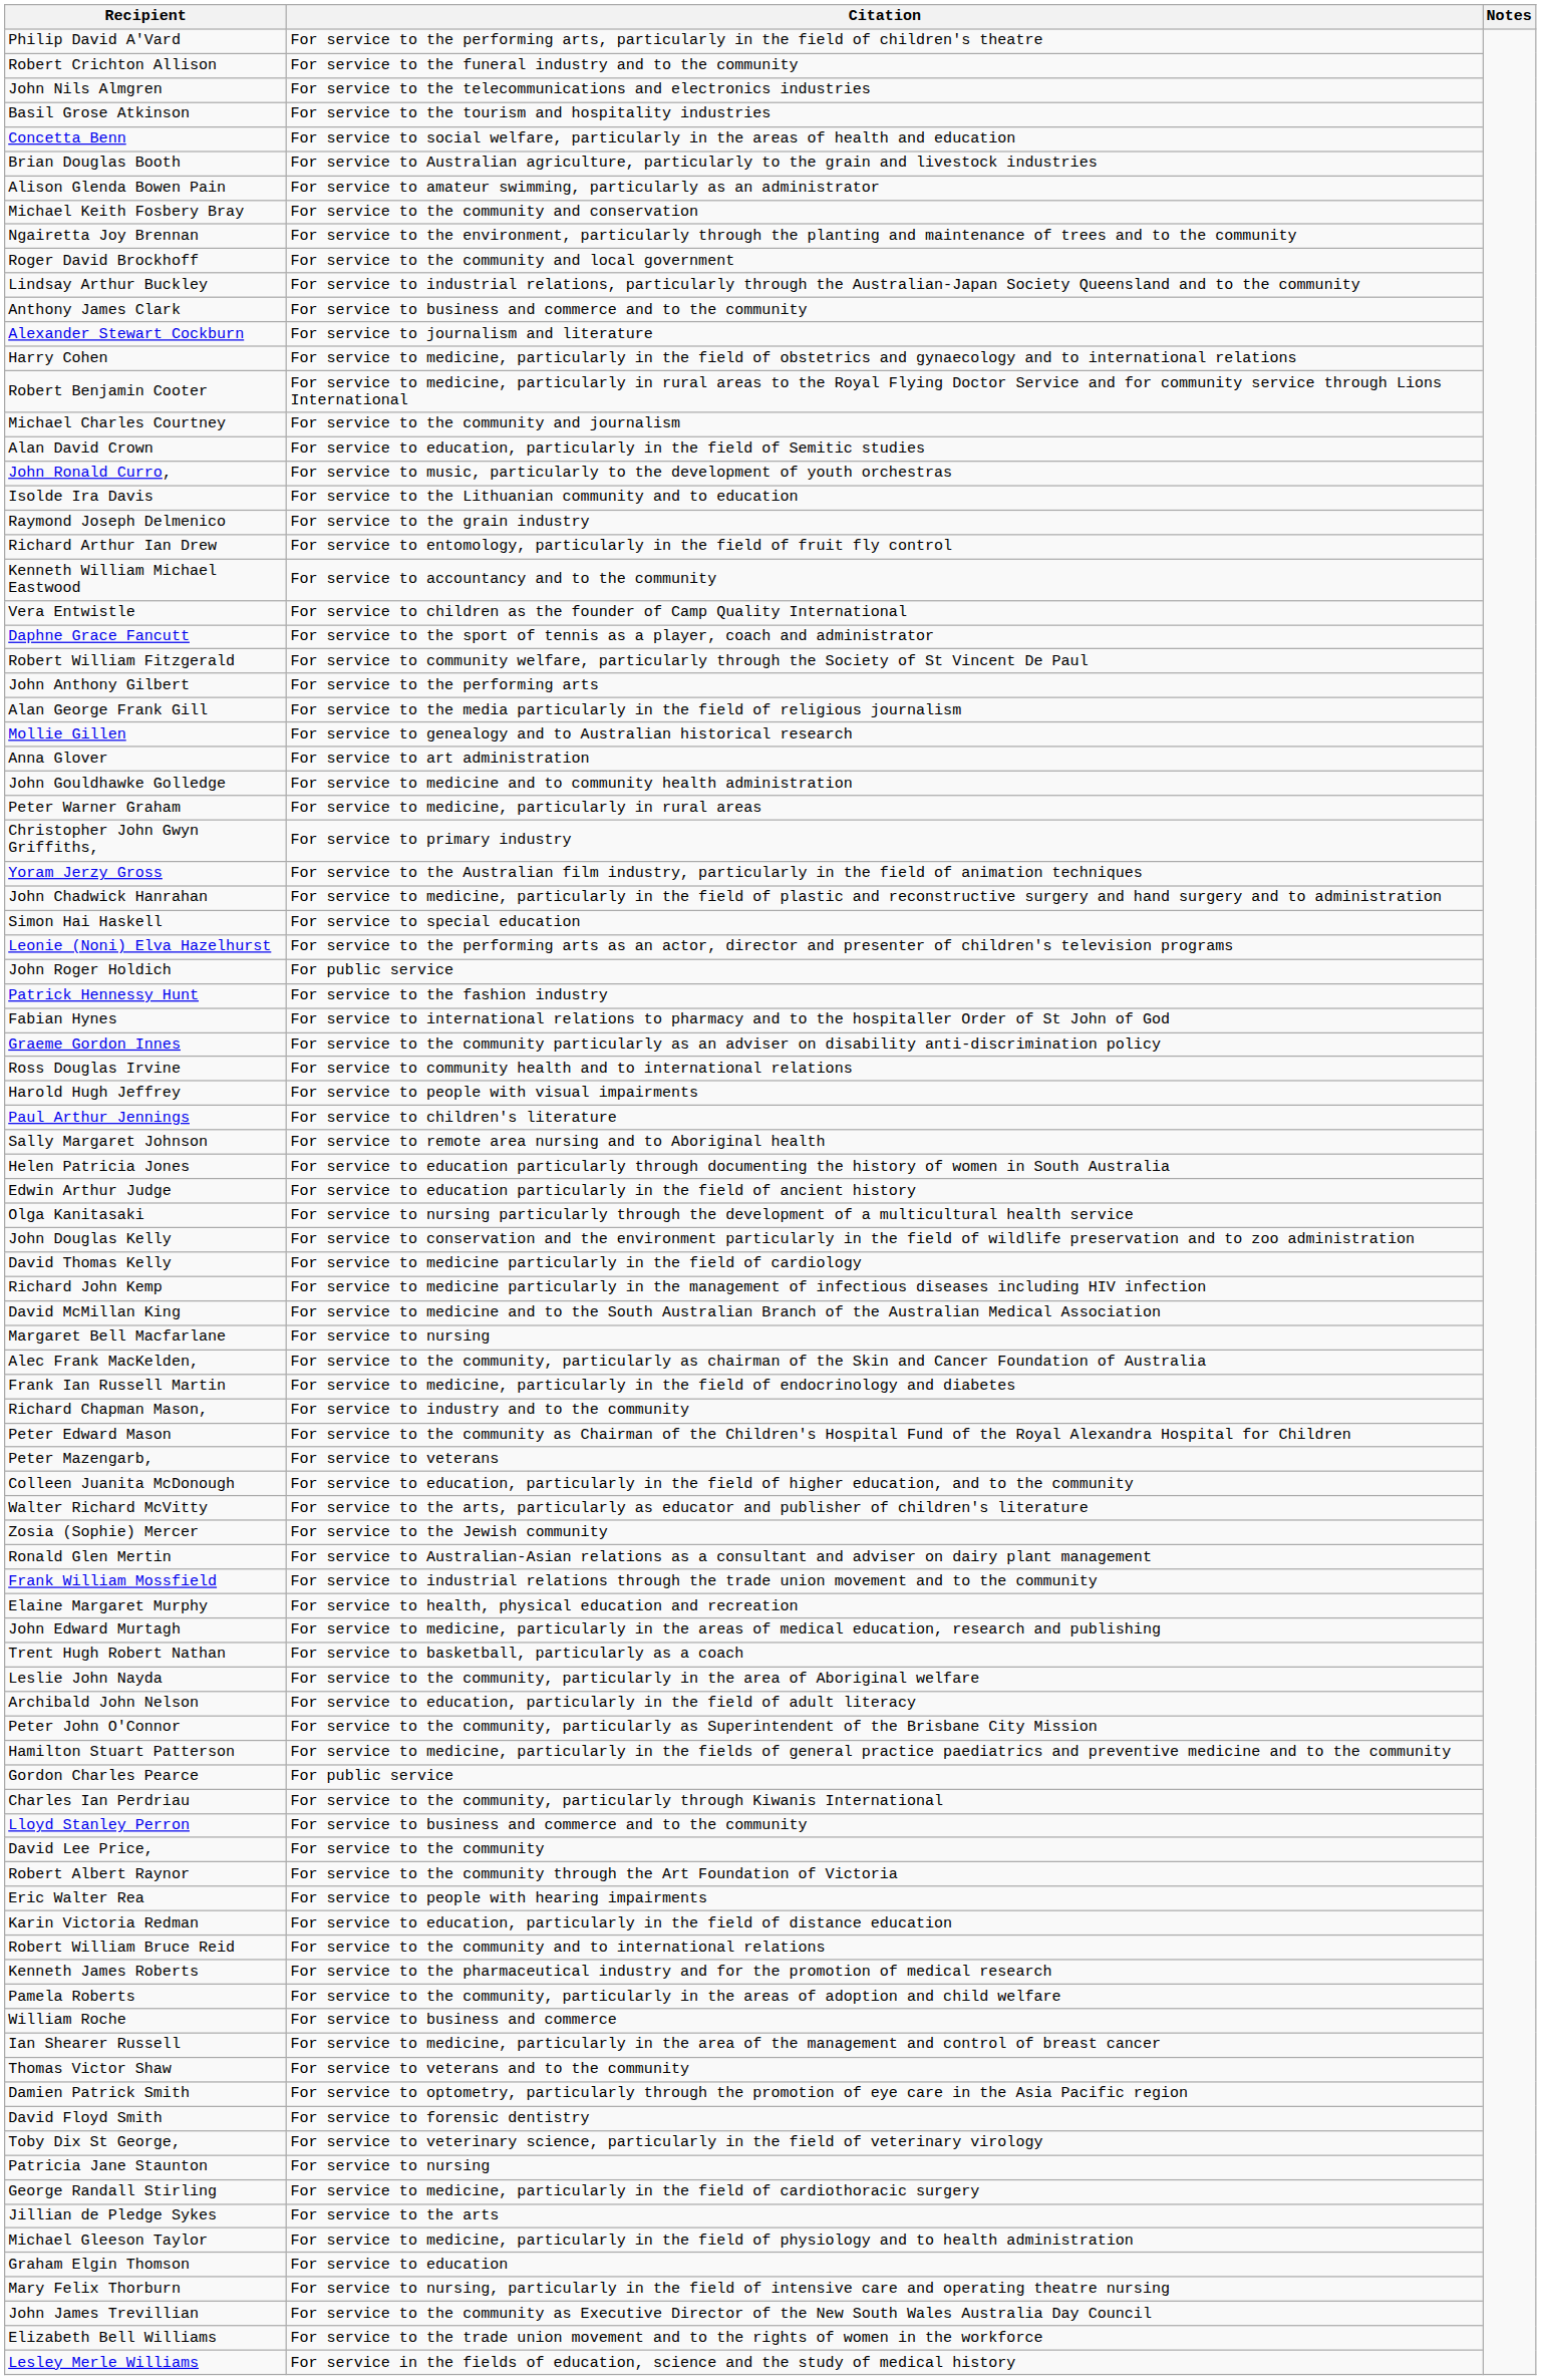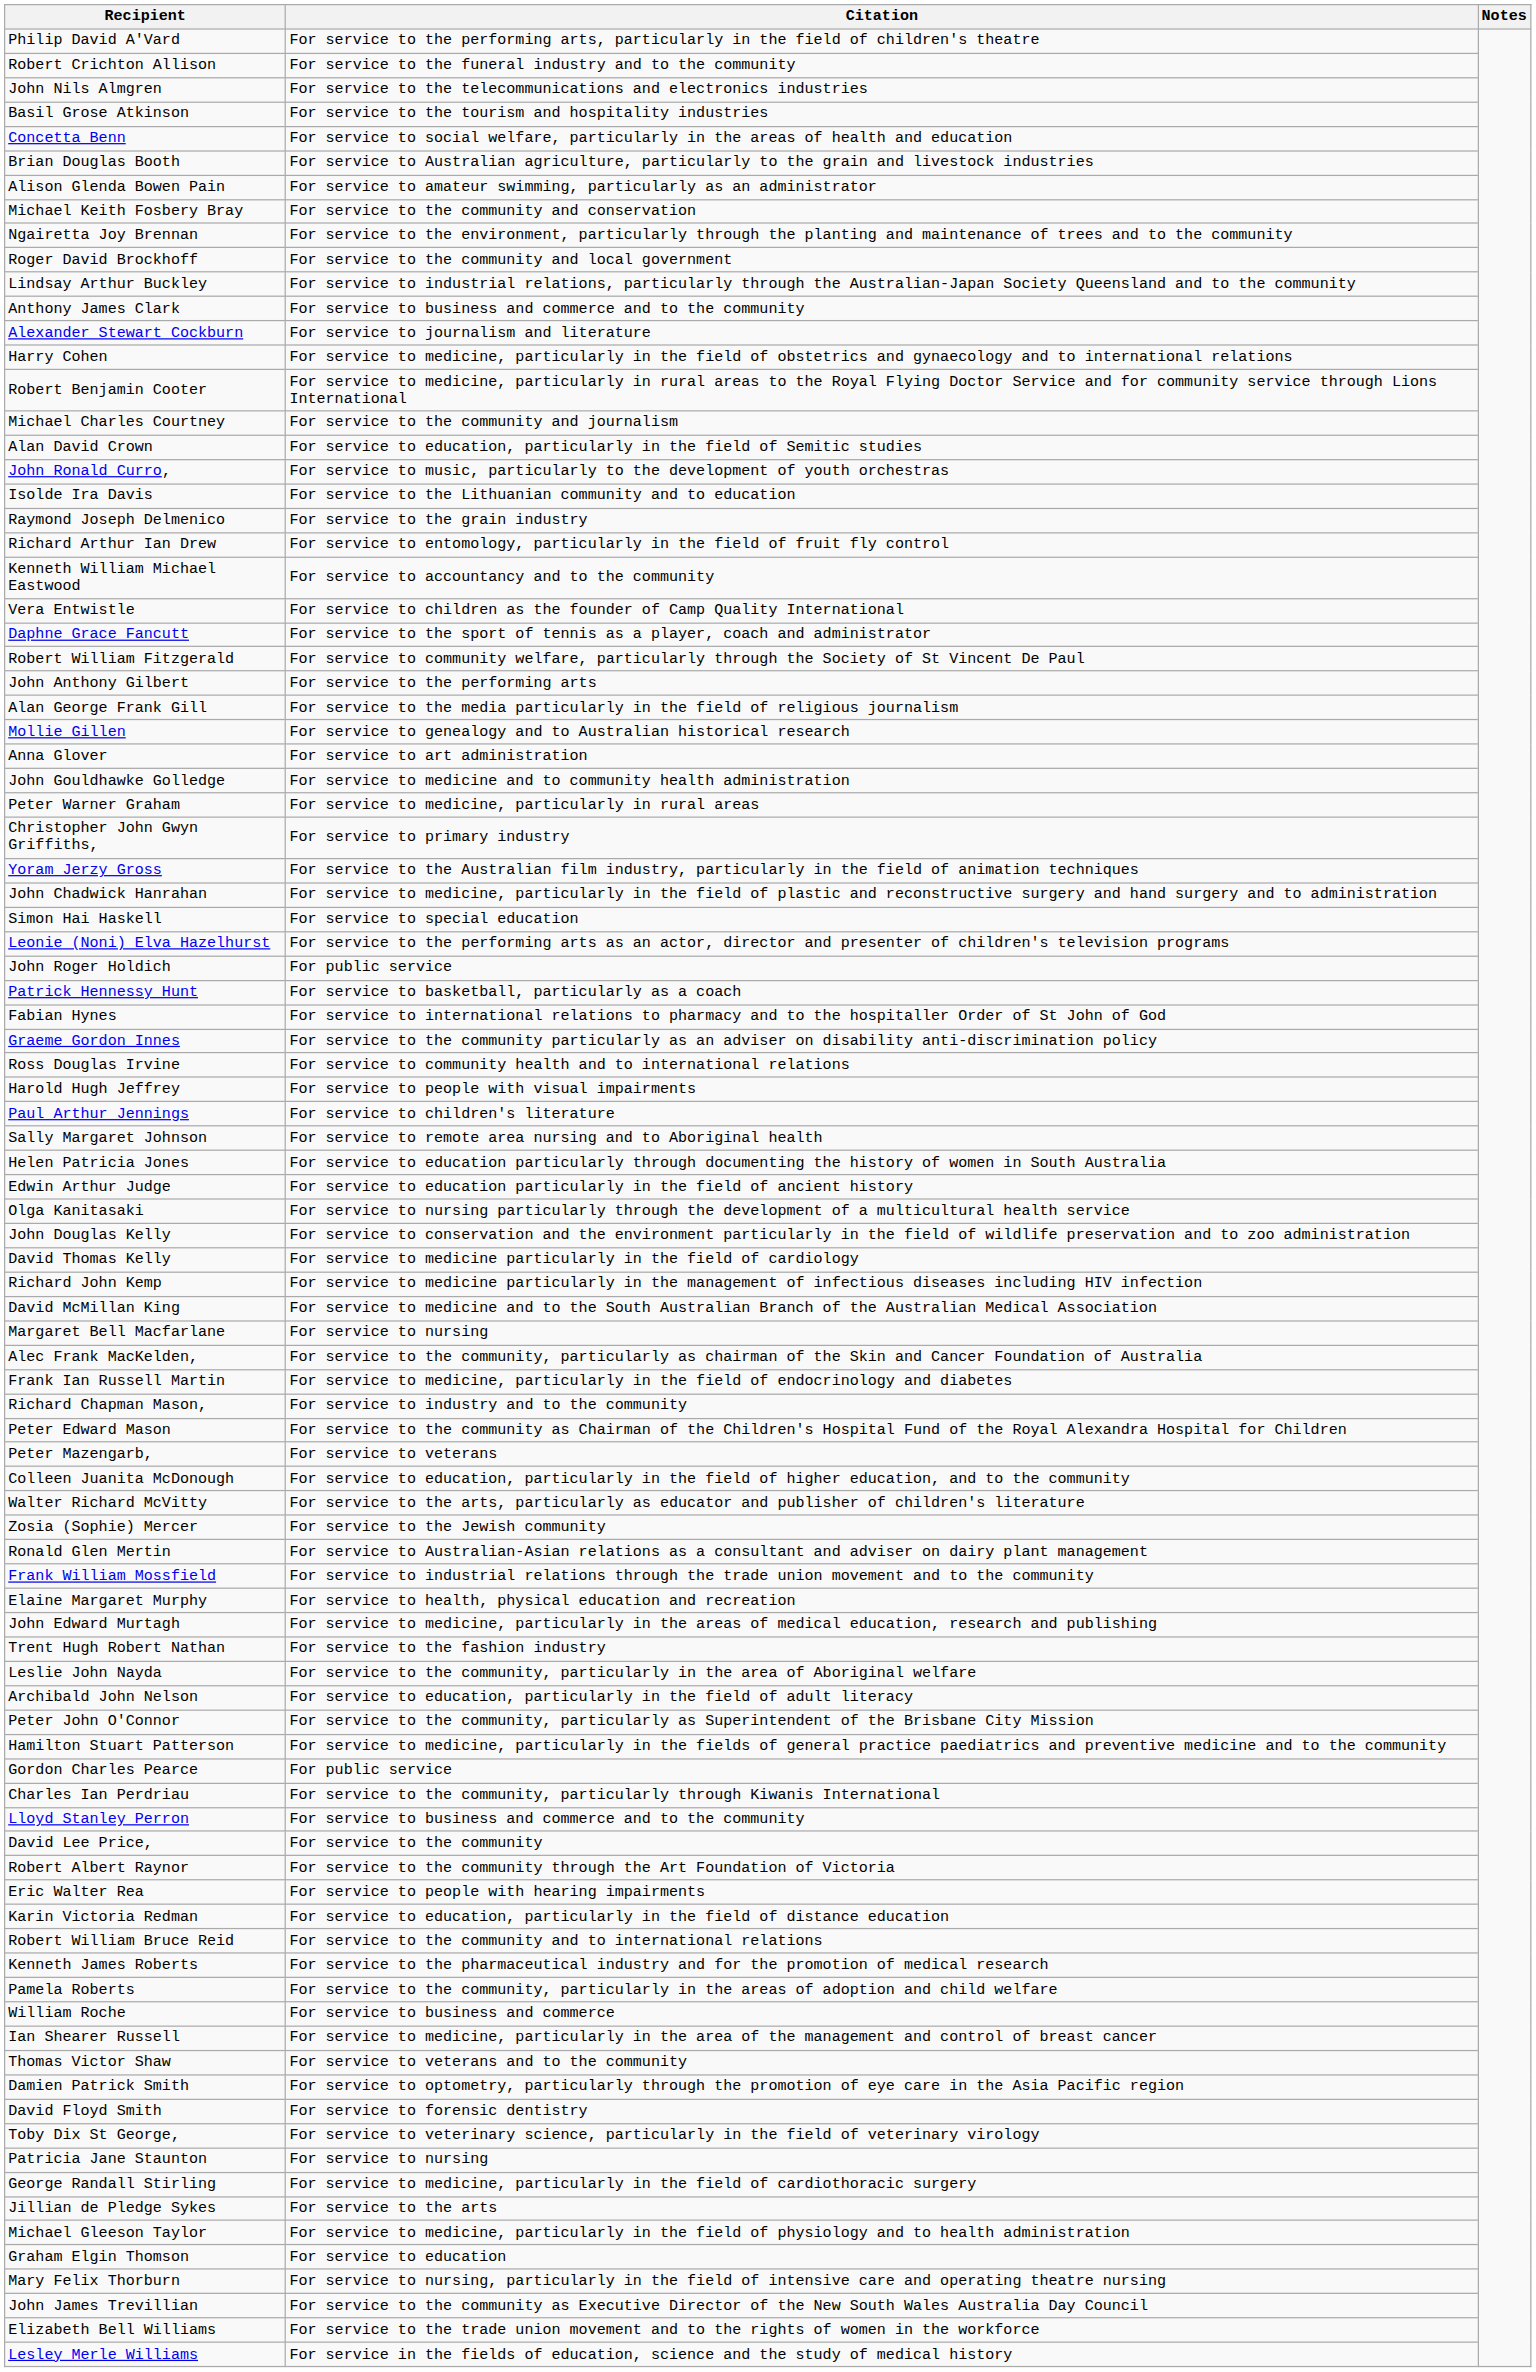 <table class="wikitable" style="font-size:95%;">
 <tr>
 <th>Recipient</th>
 <th>Citation</th>
 <th>Notes</th>
 </tr>
 <tr>
 <td>Philip David A'Vard</td>
 <td>For service to the performing arts, particularly in the field of children's theatre</td>
 <td rowspan=94></td>
 </tr>
 <tr>
 <td>Robert Crichton Allison</td>
 <td>For service to the funeral industry and to the community</td>
 </tr>
 <tr>
 <td>John Nils Almgren</td>
 <td>For service to the telecommunications and electronics industries</td>
 </tr>
 <tr>
 <td>Basil Grose Atkinson</td>
 <td>For service to the tourism and hospitality industries</td>
 </tr>
 <tr>
 <td><a href='#'>Concetta Benn</a></td>
 <td>For service to social welfare, particularly in the areas of health and education</td>
 </tr>
 <tr>
 <td> Brian Douglas Booth</td>
 <td>For service to Australian agriculture, particularly to the grain and livestock industries</td>
 </tr>
 <tr>
 <td>Alison Glenda Bowen Pain</td>
 <td>For service to amateur swimming, particularly as an administrator</td>
 </tr>
 <tr>
 <td>Michael Keith Fosbery Bray</td>
 <td>For service to the community and conservation</td>
 </tr>
 <tr>
 <td>Ngairetta Joy Brennan</td>
 <td>For service to the environment, particularly through the planting and maintenance of trees and to the community</td>
 </tr>
 <tr>
 <td>Roger David Brockhoff</td>
 <td>For service to the community and local government</td>
 </tr>
 <tr>
 <td>Lindsay Arthur Buckley</td>
 <td>For service to industrial relations, particularly through the Australian-Japan Society Queensland and to the community</td>
 </tr>
 <tr>
 <td>Anthony James Clark</td>
 <td>For service to business and commerce and to the community</td>
 </tr>
 <tr>
 <td><a href='#'>Alexander Stewart Cockburn</a></td>
 <td>For service to journalism and literature</td>
 </tr>
 <tr>
 <td> Harry Cohen</td>
 <td>For service to medicine, particularly in the field of obstetrics and gynaecology and to international relations</td>
 </tr>
 <tr>
 <td> Robert Benjamin Cooter</td>
 <td>For service to medicine, particularly in rural areas to the Royal Flying Doctor Service and for community service through Lions International</td>
 </tr>
 <tr>
 <td>Michael Charles Courtney</td>
 <td>For service to the community and journalism</td>
 </tr>
 <tr>
 <td> Alan David Crown</td>
 <td>For service to education, particularly in the field of Semitic studies</td>
 </tr>
 <tr>
 <td><a href='#'>John Ronald Curro</a>, </td>
 <td>For service to music, particularly to the development of youth orchestras</td>
 </tr>
 <tr>
 <td>Isolde Ira Davis</td>
 <td>For service to the Lithuanian community and to education</td>
 </tr>
 <tr>
 <td>Raymond Joseph Delmenico</td>
 <td>For service to the grain industry</td>
 </tr>
 <tr>
 <td> Richard Arthur Ian Drew</td>
 <td>For service to entomology, particularly in the field of fruit fly control</td>
 </tr>
 <tr>
 <td>Kenneth William Michael Eastwood</td>
 <td>For service to accountancy and to the community</td>
 </tr>
 <tr>
 <td>Vera Entwistle</td>
 <td>For service to children as the founder of Camp Quality International</td>
 </tr>
 <tr>
 <td><a href='#'>Daphne Grace Fancutt</a></td>
 <td>For service to the sport of tennis as a player, coach and administrator</td>
 </tr>
 <tr>
 <td>Robert William Fitzgerald</td>
 <td>For service to community welfare, particularly through the Society of St Vincent De Paul</td>
 </tr>
 <tr>
 <td>John Anthony Gilbert</td>
 <td>For service to the performing arts</td>
 </tr>
 <tr>
 <td>Alan George Frank Gill</td>
 <td>For service to the media particularly in the field of religious journalism</td>
 </tr>
 <tr>
 <td><a href='#'>Mollie Gillen</a></td>
 <td>For service to genealogy and to Australian historical research</td>
 </tr>
 <tr>
 <td>Anna Glover</td>
 <td>For service to art administration</td>
 </tr>
 <tr>
 <td> John Gouldhawke Golledge</td>
 <td>For service to medicine and to community health administration</td>
 </tr>
 <tr>
 <td> Peter Warner Graham</td>
 <td>For service to medicine, particularly in rural areas</td>
 </tr>
 <tr>
 <td> Christopher John Gwyn Griffiths, </td>
 <td>For service to primary industry</td>
 </tr>
 <tr>
 <td><a href='#'>Yoram Jerzy Gross</a></td>
 <td>For service to the Australian film industry, particularly in the field of animation techniques</td>
 </tr>
 <tr>
 <td> John Chadwick Hanrahan</td>
 <td>For service to medicine, particularly in the field of plastic and reconstructive surgery and hand surgery and to administration</td>
 </tr>
 <tr>
 <td> Simon Hai Haskell</td>
 <td>For service to special education</td>
 </tr>
 <tr>
 <td><a href='#'>Leonie (Noni) Elva Hazelhurst</a></td>
 <td>For service to the performing arts as an actor, director and presenter of children's television programs</td>
 </tr>
 <tr>
 <td>John Roger Holdich</td>
 <td>For public service</td>
 </tr>
 <tr>
 <td><a href='#'>Patrick Hennessy Hunt</a></td>
-<td>For service to the fashion industry</td>
+<td>For service to basketball, particularly as a coach</td>
 </tr>
 <tr>
 <td> Fabian Hynes</td>
 <td>For service to international relations to pharmacy and to the hospitaller Order of St John of God</td>
 </tr>
 <tr>
 <td><a href='#'>Graeme Gordon Innes</a></td>
 <td>For service to the community particularly as an adviser on disability anti-discrimination policy</td>
 </tr>
 <tr>
 <td>Ross Douglas Irvine</td>
 <td>For service to community health and to international relations</td>
 </tr>
 <tr>
 <td>Harold Hugh Jeffrey</td>
 <td>For service to people with visual impairments</td>
 </tr>
 <tr>
 <td><a href='#'>Paul Arthur Jennings</a></td>
 <td>For service to children's literature</td>
 </tr>
 <tr>
 <td>Sally Margaret Johnson</td>
 <td>For service to remote area nursing and to Aboriginal health</td>
 </tr>
 <tr>
 <td> Helen Patricia Jones</td>
 <td>For service to education particularly through documenting the history of women in South Australia</td>
 </tr>
 <tr>
 <td> Edwin Arthur Judge</td>
 <td>For service to education particularly in the field of ancient history</td>
 </tr>
 <tr>
 <td>Olga Kanitasaki</td>
 <td>For service to nursing particularly through the development of a multicultural health service</td>
 </tr>
 <tr>
 <td> John Douglas Kelly</td>
 <td>For service to conservation and the environment particularly in the field of wildlife preservation and to zoo administration</td>
 </tr>
 <tr>
 <td> David Thomas Kelly</td>
 <td>For service to medicine particularly in the field of cardiology</td>
 </tr>
 <tr>
 <td> Richard John Kemp</td>
 <td>For service to medicine particularly in the management of infectious diseases including HIV infection</td>
 </tr>
 <tr>
 <td> David McMillan King</td>
 <td>For service to medicine and to the South Australian Branch of the Australian Medical Association</td>
 </tr>
 <tr>
 <td>Margaret Bell Macfarlane</td>
 <td>For service to nursing</td>
 </tr>
 <tr>
 <td>Alec Frank MacKelden, </td>
 <td>For service to the community, particularly as chairman of the Skin and Cancer Foundation of Australia</td>
 </tr>
 <tr>
 <td> Frank Ian Russell Martin</td>
 <td>For service to medicine, particularly in the field of endocrinology and diabetes</td>
 </tr>
 <tr>
 <td>Richard Chapman Mason, </td>
 <td>For service to industry and to the community</td>
 </tr>
 <tr>
 <td>Peter Edward Mason</td>
 <td>For service to the community as Chairman of the Children's Hospital Fund of the Royal Alexandra Hospital for Children</td>
 </tr>
 <tr>
 <td> Peter Mazengarb, </td>
 <td>For service to veterans</td>
 </tr>
 <tr>
 <td> Colleen Juanita McDonough</td>
 <td>For service to education, particularly in the field of higher education, and to the community</td>
 </tr>
 <tr>
 <td>Walter Richard McVitty</td>
 <td>For service to the arts, particularly as educator and publisher of children's literature</td>
 </tr>
 <tr>
 <td>Zosia (Sophie) Mercer</td>
 <td>For service to the Jewish community</td>
 </tr>
 <tr>
 <td>Ronald Glen Mertin</td>
 <td>For service to Australian-Asian relations as a consultant and adviser on dairy plant management</td>
 </tr>
 <tr>
 <td><a href='#'>Frank William Mossfield</a></td>
 <td>For service to industrial relations through the trade union movement and to the community</td>
 </tr>
 <tr>
 <td> Elaine Margaret Murphy</td>
 <td>For service to health, physical education and recreation</td>
 </tr>
 <tr>
 <td> John Edward Murtagh</td>
 <td>For service to medicine, particularly in the areas of medical education, research and publishing</td>
 </tr>
 <tr>
 <td>Trent Hugh Robert Nathan</td>
-<td>For service to basketball, particularly as a coach</td>
+<td>For service to the fashion industry</td>
 </tr>
 <tr>
 <td>Leslie John Nayda</td>
 <td>For service to the community, particularly in the area of Aboriginal welfare</td>
 </tr>
 <tr>
 <td>Archibald John Nelson</td>
 <td>For service to education, particularly in the field of adult literacy</td>
 </tr>
 <tr>
 <td> Peter John O'Connor</td>
 <td>For service to the community, particularly as Superintendent of the Brisbane City Mission</td>
 </tr>
 <tr>
 <td> Hamilton Stuart Patterson</td>
 <td>For service to medicine, particularly in the fields of general practice paediatrics and preventive medicine and to the community</td>
 </tr>
 <tr>
 <td>Gordon Charles Pearce</td>
 <td>For public service</td>
 </tr>
 <tr>
 <td>Charles Ian Perdriau</td>
 <td>For service to the community, particularly through Kiwanis International</td>
 </tr>
 <tr>
 <td><a href='#'>Lloyd Stanley Perron</a></td>
 <td>For service to business and commerce and to the community</td>
 </tr>
 <tr>
 <td>David Lee Price, </td>
 <td>For service to the community</td>
 </tr>
 <tr>
 <td>Robert Albert Raynor</td>
 <td>For service to the community through the Art Foundation of Victoria</td>
 </tr>
 <tr>
 <td>Eric Walter Rea</td>
 <td>For service to people with hearing impairments</td>
 </tr>
 <tr>
 <td>Karin Victoria Redman</td>
 <td>For service to education, particularly in the field of distance education</td>
 </tr>
 <tr>
 <td>Robert William Bruce Reid</td>
 <td>For service to the community and to international relations</td>
 </tr>
 <tr>
 <td>Kenneth James Roberts</td>
 <td>For service to the pharmaceutical industry and for the promotion of medical research</td>
 </tr>
 <tr>
 <td>Pamela Roberts</td>
 <td>For service to the community, particularly in the areas of adoption and child welfare</td>
 </tr>
 <tr>
 <td>William Roche</td>
 <td>For service to business and commerce</td>
 </tr>
 <tr>
 <td> Ian Shearer Russell</td>
 <td>For service to medicine, particularly in the area of the management and control of breast cancer</td>
 </tr>
 <tr>
 <td>Thomas Victor Shaw</td>
 <td>For service to veterans and to the community</td>
 </tr>
 <tr>
 <td> Damien Patrick Smith</td>
 <td>For service to optometry, particularly through the promotion of eye care in the Asia Pacific region</td>
 </tr>
 <tr>
 <td> David Floyd Smith</td>
 <td>For service to forensic dentistry</td>
 </tr>
 <tr>
 <td> Toby Dix St George, </td>
 <td>For service to veterinary science, particularly in the field of veterinary virology</td>
 </tr>
 <tr>
 <td>Patricia Jane Staunton</td>
 <td>For service to nursing</td>
 </tr>
 <tr>
 <td> George Randall Stirling</td>
 <td>For service to medicine, particularly in the field of cardiothoracic surgery</td>
 </tr>
 <tr>
 <td>Jillian de Pledge Sykes</td>
 <td>For service to the arts</td>
 </tr>
 <tr>
 <td> Michael Gleeson Taylor</td>
 <td>For service to medicine, particularly in the field of physiology and to health administration</td>
 </tr>
 <tr>
 <td>Graham Elgin Thomson</td>
 <td>For service to education</td>
 </tr>
 <tr>
 <td> Mary Felix Thorburn</td>
 <td>For service to nursing, particularly in the field of intensive care and operating theatre nursing</td>
 </tr>
 <tr>
 <td>John James Trevillian</td>
 <td>For service to the community as Executive Director of the New South Wales Australia Day Council</td>
 </tr>
 <tr>
 <td>Elizabeth Bell Williams</td>
 <td>For service to the trade union movement and to the rights of women in the workforce</td>
 </tr>
 <tr>
 <td> <a href='#'>Lesley Merle Williams</a></td>
 <td>For service in the fields of education, science and the study of medical history</td>
 </tr>
 </table>
